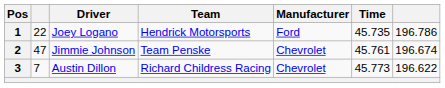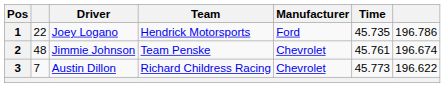 <table class="wikitable" style="font-size:95%">
 <tr>
 <th>Pos</th>
 <th></th>
 <th>Driver</th>
 <th>Team</th>
 <th>Manufacturer</th>
 <th>Time</th>
 <th></th>
 </tr>
 <tr>
 <th>1</th>
 <td>22</td>
 <td><a href='#'>Joey Logano</a></td>
 <td><a href='#'>Hendrick Motorsports</a></td>
 <td><a href='#'>Ford</a></td>
 <td>45.735</td>
 <td>196.786</td>
 </tr>
 <tr>
 <th>2</th>
-<td>47</td>
+<td>48</td>
 <td><a href='#'>Jimmie Johnson</a></td>
 <td><a href='#'>Team Penske</a></td>
 <td><a href='#'>Chevrolet</a></td>
 <td>45.761</td>
 <td>196.674</td>
 </tr>
 <tr>
 <th>3</th>
 <td>7</td>
 <td><a href='#'>Austin Dillon</a></td>
 <td><a href='#'>Richard Childress Racing</a></td>
 <td><a href='#'>Chevrolet</a></td>
 <td>45.773</td>
 <td>196.622</td>
 </tr>
 <tr>
 <th colspan="7"></th>
 </tr>
 </table>
